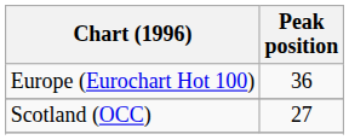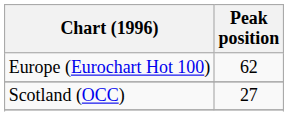 <table class="wikitable sortable">
 <tr>
 <th>Chart (1996)</th>
 <th>Peak<br>position</th>
 </tr>
 <tr>
 <td align="left">Europe (<a href='#'>Eurochart Hot 100</a>)</td>
-<td align="center">36</td>
+<td align="center">62</td>
 </tr>
 <tr>
 </tr>
 <tr>
 <td align="left">Scotland (<a href='#'>OCC</a>)</td>
 <td align="center">27</td>
 </tr>
 <tr>
 </tr>
 <tr>
 </tr>
 </table>
